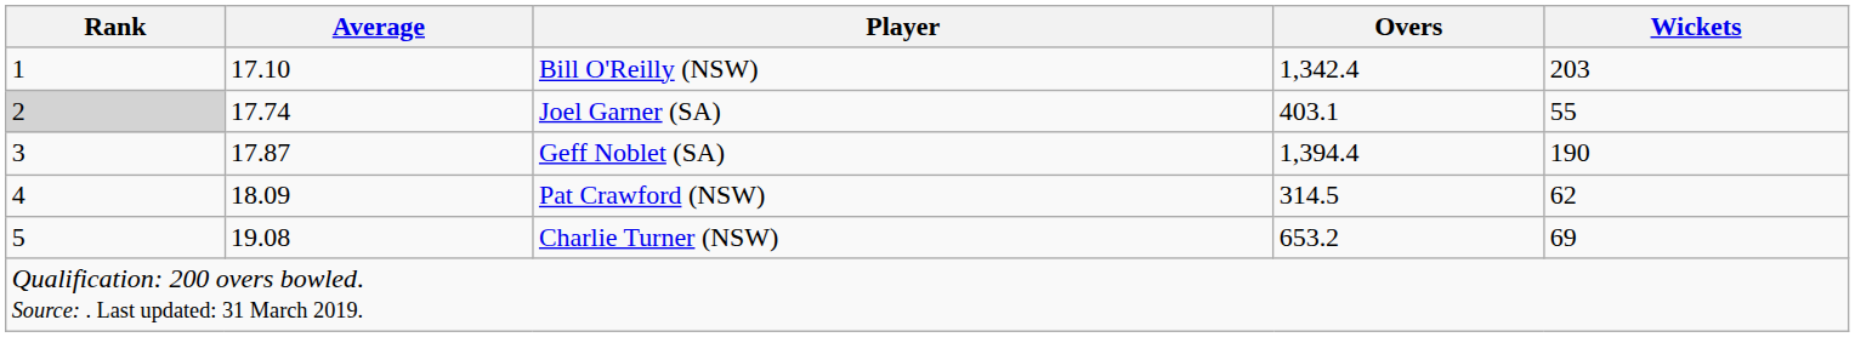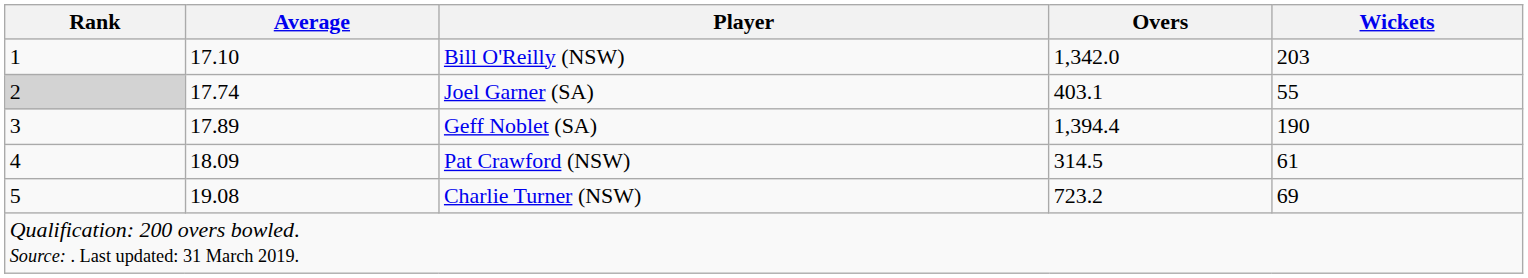 <table class="wikitable" style="width:70%;">
 <tr>
 <th>Rank</th>
 <th><a href='#'>Average</a></th>
 <th>Player</th>
 <th>Overs</th>
 <th><a href='#'>Wickets</a></th>
 </tr>
 <tr>
 <td>1</td>
 <td>17.10</td>
 <td><a href='#'>Bill O'Reilly</a> (NSW)</td>
-<td>1,342.4</td>
+<td>1,342.0</td>
 <td>203</td>
 </tr>
 <tr>
 <td style="background: lightgrey;">2</td>
 <td>17.74</td>
 <td><a href='#'>Joel Garner</a> (SA)</td>
 <td>403.1</td>
 <td>55</td>
 </tr>
 <tr>
 <td>3</td>
-<td>17.87</td>
+<td>17.89</td>
 <td><a href='#'>Geff Noblet</a> (SA)</td>
 <td>1,394.4</td>
 <td>190</td>
 </tr>
 <tr>
 <td>4</td>
 <td>18.09</td>
 <td><a href='#'>Pat Crawford</a> (NSW)</td>
 <td>314.5</td>
-<td>62</td>
+<td>61</td>
 </tr>
 <tr>
 <td>5</td>
 <td>19.08</td>
 <td><a href='#'>Charlie Turner</a> (NSW)</td>
-<td>653.2</td>
+<td>723.2</td>
 <td>69</td>
 </tr>
 <tr>
 <td colspan=5><em>Qualification: 200 overs bowled</em>.<br><small><em>Source: </em>. Last updated: 31 March 2019.</small></td>
 </tr>
 </table>
